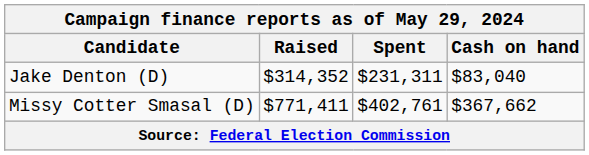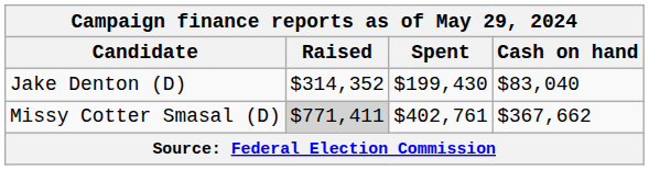 <table class="wikitable sortable">
 <tr>
 <th colspan=4>Campaign finance reports as of May 29, 2024</th>
 </tr>
 <tr style="text-align:center;">
 <th>Candidate</th>
 <th>Raised</th>
 <th>Spent</th>
 <th>Cash on hand</th>
 </tr>
 <tr>
 <td>Jake Denton (D)</td>
 <td>$314,352</td>
-<td>$231,311</td>
+<td>$199,430</td>
 <td>$83,040</td>
 </tr>
 <tr>
 <td>Missy Cotter Smasal (D)</td>
-<td>$771,411</td>
+<td style="background: lightgrey;">$771,411</td>
 <td>$402,761</td>
 <td>$367,662</td>
 </tr>
 <tr>
 <th colspan="4"><small>Source: <a href='#'>Federal Election Commission</a></small></th>
 </tr>
 </table>
